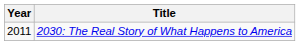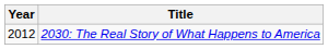 <table class="wikitable">
 <tr>
 <th>Year</th>
 <th>Title</th>
 </tr>
 <tr>
-<td>2011</td>
+<td>2012</td>
 <td><em><a href='#'>2030: The Real Story of What Happens to America</a></em></td>
 </tr>
 </table>
